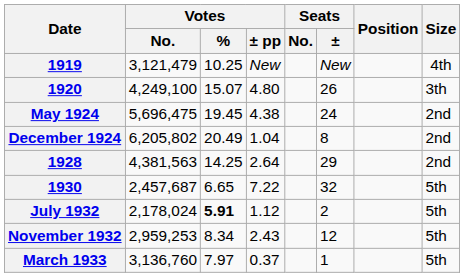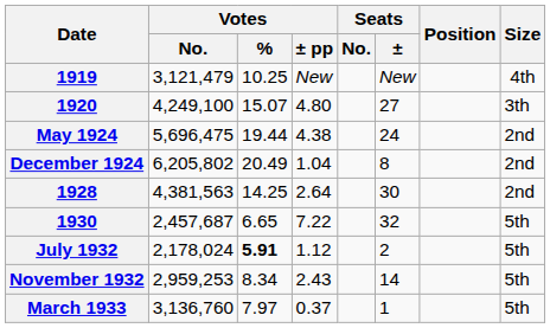 <table class=wikitable>
 <tr>
 <th rowspan="2">Date</th>
 <th colspan="3">Votes</th>
 <th colspan="2">Seats</th>
 <th rowspan="2">Position</th>
 <th rowspan="2">Size</th>
 </tr>
 <tr>
 <th>No.</th>
 <th>%</th>
 <th>± pp</th>
 <th>No.</th>
 <th>±</th>
 </tr>
 <tr>
 <th><a href='#'>1919</a></th>
 <td>3,121,479</td>
 <td>10.25</td>
 <td><em>New</em></td>
 <td></td>
 <td><em>New</em></td>
 <td></td>
 <td align="center">4th</td>
 </tr>
 <tr>
 <th><a href='#'>1920</a></th>
 <td>4,249,100</td>
 <td>15.07</td>
 <td> 4.80</td>
 <td></td>
-<td> 26</td>
+<td> 27</td>
 <td></td>
 <td> 3th</td>
 </tr>
 <tr>
 <th><a href='#'>May 1924</a></th>
 <td>5,696,475</td>
-<td>19.45</td>
+<td>19.44</td>
 <td> 4.38</td>
 <td></td>
 <td> 24</td>
 <td></td>
 <td> 2nd</td>
 </tr>
 <tr>
 <th><a href='#'>December 1924</a></th>
 <td>6,205,802</td>
 <td>20.49</td>
 <td> 1.04</td>
 <td></td>
 <td> 8</td>
 <td></td>
 <td> 2nd</td>
 </tr>
 <tr>
 <th><a href='#'>1928</a></th>
 <td>4,381,563</td>
 <td>14.25</td>
 <td> 2.64</td>
 <td></td>
-<td> 29</td>
+<td> 30</td>
 <td></td>
 <td> 2nd</td>
 </tr>
 <tr>
 <th><a href='#'>1930</a></th>
 <td>2,457,687</td>
 <td>6.65</td>
 <td> 7.22</td>
 <td></td>
 <td> 32</td>
 <td></td>
 <td> 5th</td>
 </tr>
 <tr>
 <th><a href='#'>July 1932</a></th>
 <td>2,178,024</td>
 <td><strong>5.91</strong></td>
 <td> 1.12</td>
 <td></td>
 <td> 2</td>
 <td></td>
 <td> 5th</td>
 </tr>
 <tr>
 <th><a href='#'>November 1932</a></th>
 <td>2,959,253</td>
 <td>8.34</td>
 <td> 2.43</td>
 <td></td>
-<td> 12</td>
+<td> 14</td>
 <td></td>
 <td> 5th</td>
 </tr>
 <tr>
 <th><a href='#'>March 1933</a></th>
 <td>3,136,760</td>
 <td>7.97</td>
 <td> 0.37</td>
 <td></td>
 <td> 1</td>
 <td></td>
 <td> 5th</td>
 </tr>
 </table>
